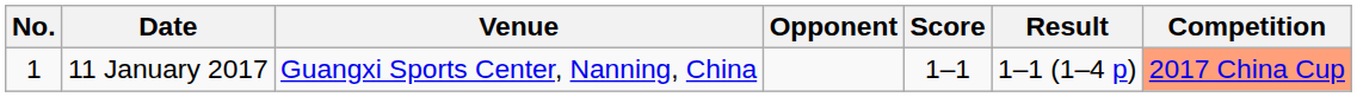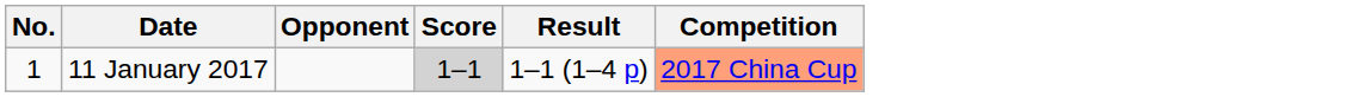 <table class="wikitable sortable">
 <tr>
 <th scope="col">No.</th>
 <th scope="col">Date</th>
-<th scope="col">Venue</th>
 <th scope="col">Opponent</th>
 <th scope="col">Score</th>
 <th scope="col">Result</th>
 <th scope="col">Competition</th>
 </tr>
 <tr>
 <td align="center">1</td>
 <td>11 January 2017</td>
-<td><a href='#'>Guangxi Sports Center</a>, <a href='#'>Nanning</a>, <a href='#'>China</a></td>
 <td></td>
-<td align="center">1–1</td>
+<td align="center" style="background: lightgrey;">1–1</td>
 <td align="center">1–1 (1–4 <a href='#'>p</a>)</td>
 <td style="background: lightsalmon;"><a href='#'>2017 China Cup</a></td>
 </tr>
 </table>
